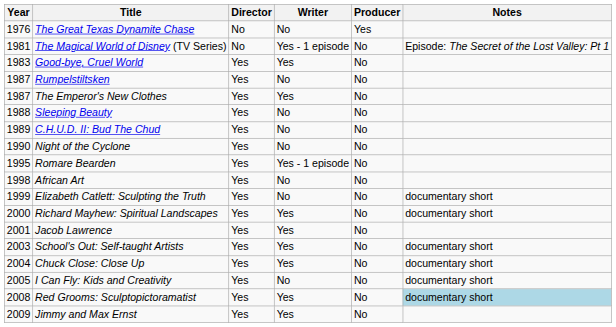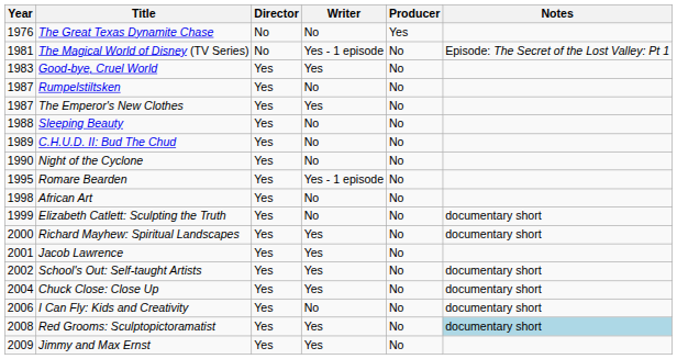 <table class="wikitable">
 <tr>
 <th>Year</th>
 <th>Title</th>
 <th>Director</th>
 <th>Writer</th>
 <th>Producer</th>
 <th>Notes</th>
 </tr>
 <tr>
 <td>1976</td>
 <td><em><a href='#'>The Great Texas Dynamite Chase</a></em></td>
 <td>No</td>
 <td>No</td>
 <td>Yes</td>
 <td></td>
 </tr>
 <tr>
 <td>1981</td>
 <td><em><a href='#'>The Magical World of Disney</a></em> (TV Series)</td>
 <td>No</td>
 <td>Yes - 1 episode</td>
 <td>No</td>
 <td>Episode: <em>The Secret of the Lost Valley: Pt 1</em></td>
 </tr>
 <tr>
 <td>1983</td>
 <td><em><a href='#'>Good-bye, Cruel World</a></em></td>
 <td>Yes</td>
 <td>Yes</td>
 <td>No</td>
 <td></td>
 </tr>
 <tr>
 <td>1987</td>
 <td><em><a href='#'>Rumpelstiltsken</a></em></td>
 <td>Yes</td>
 <td>No</td>
 <td>No</td>
 <td></td>
 </tr>
 <tr>
 <td>1987</td>
 <td><em>The Emperor's New Clothes</em></td>
 <td>Yes</td>
 <td>Yes</td>
 <td>No</td>
 <td></td>
 </tr>
 <tr>
 <td>1988</td>
 <td><em><a href='#'>Sleeping Beauty</a></em></td>
 <td>Yes</td>
 <td>No</td>
 <td>No</td>
 <td></td>
 </tr>
 <tr>
 <td>1989</td>
 <td><em><a href='#'>C.H.U.D. II: Bud The Chud</a></em></td>
 <td>Yes</td>
 <td>No</td>
 <td>No</td>
 <td></td>
 </tr>
 <tr>
 <td>1990</td>
 <td><em>Night of the Cyclone</em></td>
 <td>Yes</td>
 <td>No</td>
 <td>No</td>
 <td></td>
 </tr>
 <tr>
 <td>1995</td>
 <td><em>Romare Bearden</em></td>
 <td>Yes</td>
 <td>Yes - 1 episode</td>
 <td>No</td>
 <td></td>
 </tr>
 <tr>
 <td>1998</td>
 <td><em>African Art</em></td>
 <td>Yes</td>
 <td>No</td>
 <td>No</td>
 <td></td>
 </tr>
 <tr>
 <td>1999</td>
 <td><em>Elizabeth Catlett: Sculpting the Truth</em></td>
 <td>Yes</td>
 <td>No</td>
 <td>No</td>
 <td>documentary short</td>
 </tr>
 <tr>
 <td>2000</td>
 <td><em>Richard Mayhew: Spiritual Landscapes</em></td>
 <td>Yes</td>
 <td>Yes</td>
 <td>No</td>
 <td>documentary short</td>
 </tr>
 <tr>
 <td>2001</td>
 <td><em>Jacob Lawrence</em></td>
 <td>Yes</td>
 <td>Yes</td>
 <td>No</td>
 <td></td>
 </tr>
 <tr>
-<td>2003</td>
+<td>2002</td>
 <td><em>School's Out: Self-taught Artists</em></td>
 <td>Yes</td>
 <td>Yes</td>
 <td>No</td>
 <td>documentary short</td>
 </tr>
 <tr>
 <td>2004</td>
 <td><em>Chuck Close: Close Up</em></td>
 <td>Yes</td>
 <td>Yes</td>
 <td>No</td>
 <td>documentary short</td>
 </tr>
 <tr>
-<td>2005</td>
+<td>2006</td>
 <td><em>I Can Fly: Kids and Creativity</em></td>
 <td>Yes</td>
 <td>No</td>
 <td>No</td>
 <td>documentary short</td>
 </tr>
 <tr>
 <td>2008</td>
 <td><em>Red Grooms: Sculptopictoramatist</em></td>
 <td>Yes</td>
 <td>Yes</td>
 <td>No</td>
 <td style="background: lightblue;">documentary short</td>
 </tr>
 <tr>
 <td>2009</td>
 <td><em>Jimmy and Max Ernst</em></td>
 <td>Yes</td>
 <td>Yes</td>
 <td>No</td>
 <td></td>
 </tr>
 </table>
